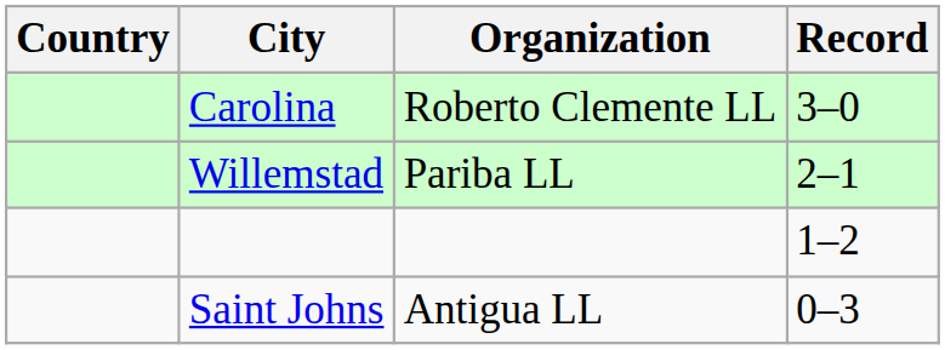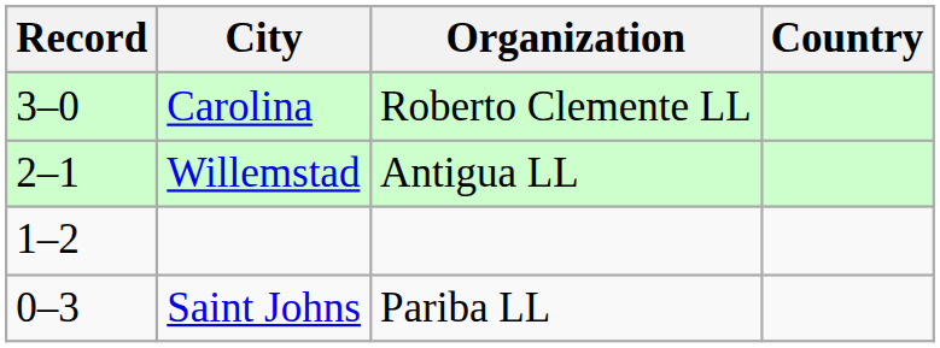 <table class="wikitable">
 <tr>
-<th>Country</th>
+<th>Record</th>
 <th>City</th>
 <th>Organization</th>
-<th>Record</th>
+<th>Country</th>
 </tr>
 <tr bgcolor="ccffcc">
-<td><strong></strong></td>
+<td>3–0</td>
 <td><a href='#'>Carolina</a></td>
 <td>Roberto Clemente LL</td>
-<td>3–0</td>
+<td><strong></strong></td>
 </tr>
 <tr bgcolor="ccffcc">
+<td>2–1</td>
+<td><a href='#'>Willemstad</a></td>
+<td>Antigua LL</td>
 <td><strong></strong></td>
-<td><a href='#'>Willemstad</a></td>
-<td>Pariba LL</td>
-<td>2–1</td>
 </tr>
 <tr>
-<td><strong></strong></td>
+<td>1–2</td>
 <td></td>
 <td></td>
-<td>1–2</td>
+<td><strong></strong></td>
 </tr>
 <tr>
+<td>0–3</td>
+<td><a href='#'>Saint Johns</a></td>
+<td>Pariba LL</td>
 <td><strong></strong></td>
-<td><a href='#'>Saint Johns</a></td>
-<td>Antigua LL</td>
-<td>0–3</td>
 </tr>
 </table>
